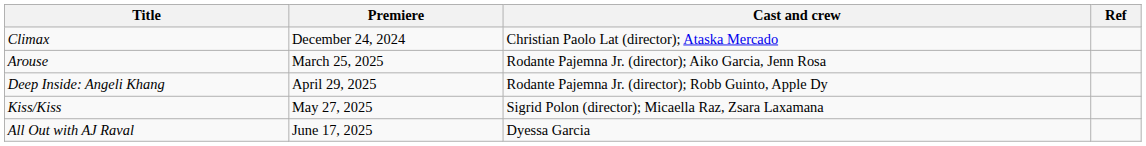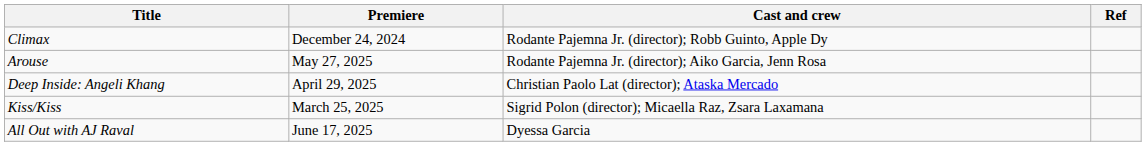 <table class="wikitable sortable" style="width:100%;">
 <tr>
 <th scope="col" style="width:25%;">Title</th>
 <th>Premiere</th>
 <th>Cast and crew</th>
 <th>Ref</th>
 </tr>
 <tr>
 <td><em>Climax</em></td>
 <td>December 24, 2024</td>
-<td>Christian Paolo Lat (director); <a href='#'>Ataska Mercado</a></td>
+<td>Rodante Pajemna Jr. (director); Robb Guinto, Apple Dy</td>
 <td></td>
 </tr>
 <tr>
 <td><em>Arouse</em></td>
-<td>March 25, 2025</td>
+<td>May 27, 2025</td>
 <td>Rodante Pajemna Jr. (director); Aiko Garcia, Jenn Rosa</td>
 <td></td>
 </tr>
 <tr>
 <td><em>Deep Inside: Angeli Khang</em></td>
 <td>April 29, 2025</td>
-<td>Rodante Pajemna Jr. (director); Robb Guinto, Apple Dy</td>
+<td>Christian Paolo Lat (director); <a href='#'>Ataska Mercado</a></td>
 <td></td>
 </tr>
 <tr>
 <td><em>Kiss/Kiss</em></td>
-<td>May 27, 2025</td>
+<td>March 25, 2025</td>
 <td>Sigrid Polon (director); Micaella Raz, Zsara Laxamana</td>
 <td></td>
 </tr>
 <tr>
 <td><em>All Out with AJ Raval</em></td>
 <td>June 17, 2025</td>
 <td>Dyessa Garcia</td>
 <td></td>
 </tr>
 </table>
